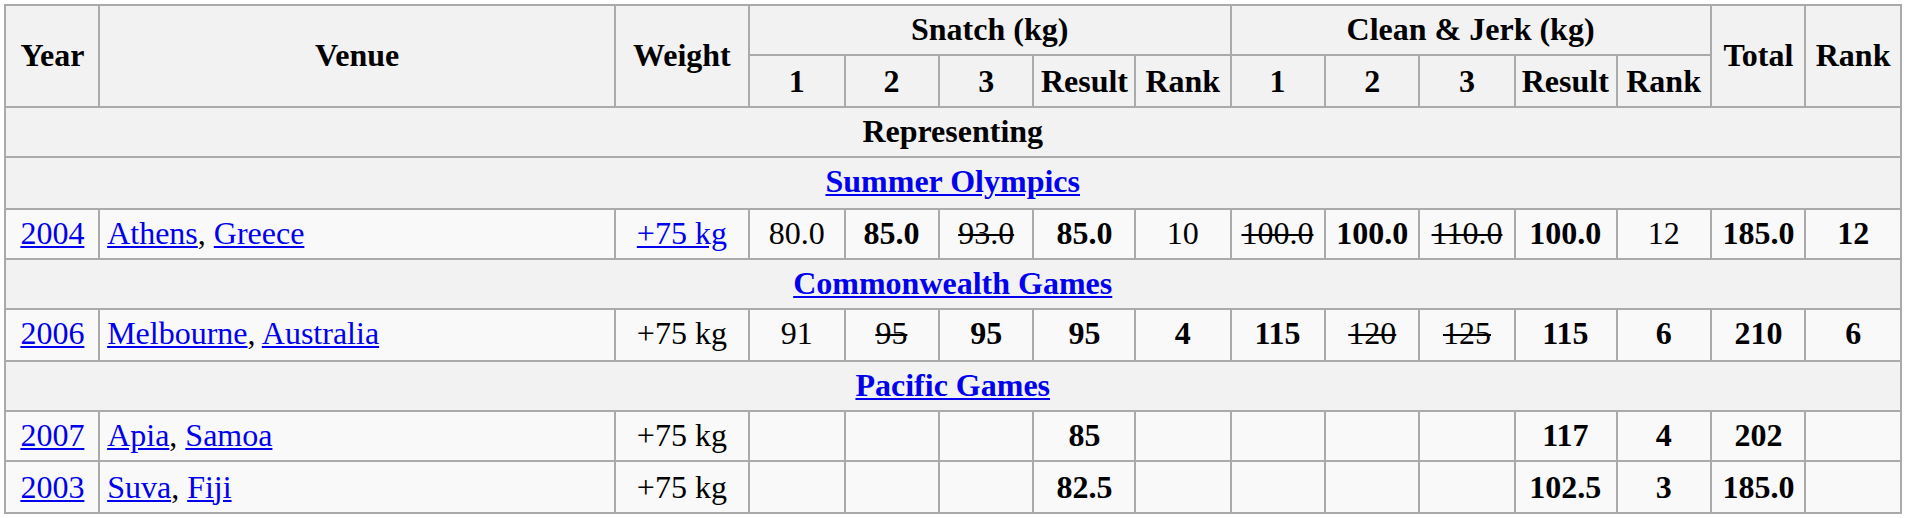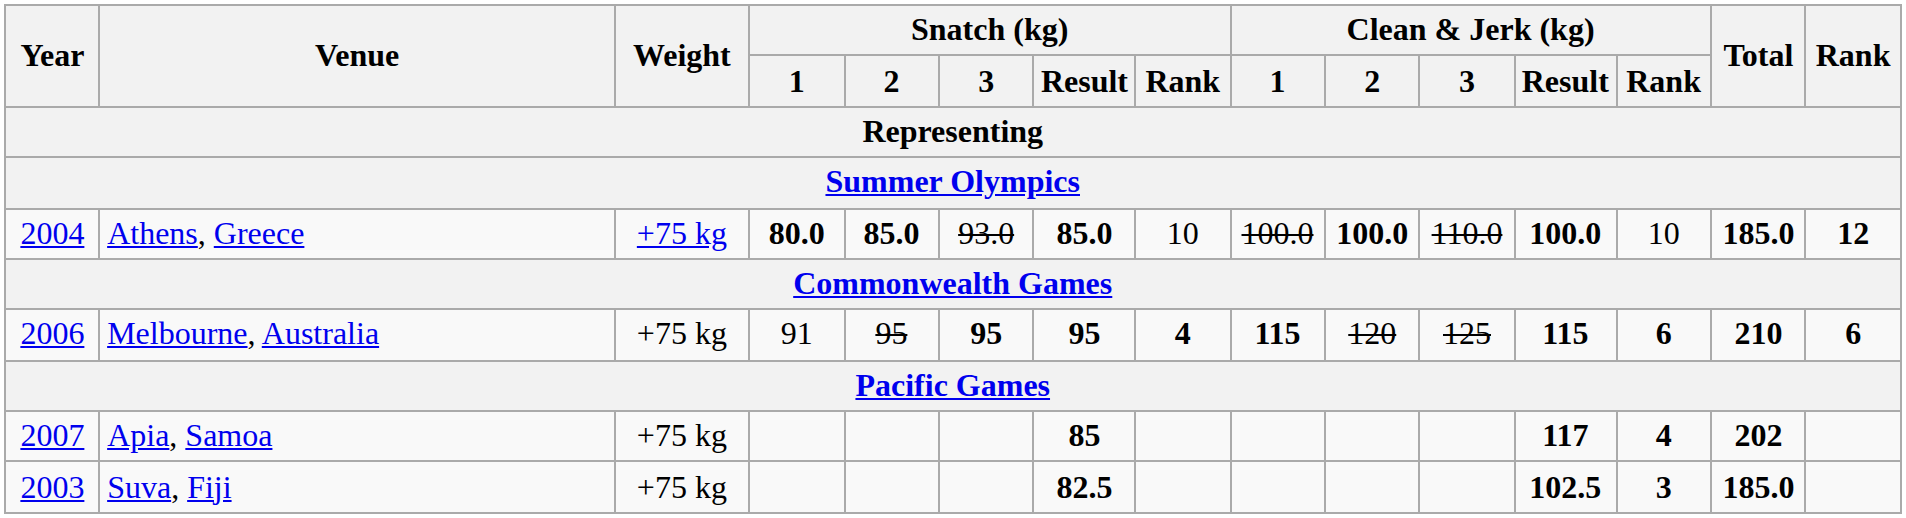 <table class = "wikitable" style="text-align:center;">
 <tr>
 <th rowspan=2 width=40>Year</th>
 <th rowspan=2 width=250>Venue</th>
 <th rowspan=2 width=60>Weight</th>
 <th colspan=5>Snatch (kg)</th>
 <th colspan=5>Clean & Jerk (kg)</th>
 <th rowspan=2 width=40>Total</th>
 <th rowspan=2 width=40>Rank</th>
 </tr>
 <tr>
 <th width=40>1</th>
 <th width=40>2</th>
 <th width=40>3</th>
 <th width=40>Result</th>
 <th width=40>Rank</th>
 <th width=40>1</th>
 <th width=40>2</th>
 <th width=40>3</th>
 <th width=40>Result</th>
 <th width=40>Rank</th>
 </tr>
 <tr>
 <th colspan=15>Representing </th>
 </tr>
 <tr>
 <th colspan=15><a href='#'>Summer Olympics</a></th>
 </tr>
 <tr>
 <td><a href='#'>2004</a></td>
 <td align=left> <a href='#'>Athens</a>, <a href='#'>Greece</a></td>
 <td><a href='#'>+75 kg</a></td>
-<td>80.0</td>
+<td><strong>80.0</strong></td>
 <td><strong>85.0</strong></td>
 <td><s>93.0</s></td>
 <td><strong>85.0</strong></td>
 <td>10</td>
 <td><s>100.0</s></td>
 <td><strong>100.0</strong></td>
 <td><s>110.0</s></td>
 <td><strong>100.0</strong></td>
-<td>12</td>
+<td>10</td>
 <td><strong>185.0</strong></td>
 <td><strong>12</strong></td>
 </tr>
 <tr>
 <th colspan=15><a href='#'>Commonwealth Games</a></th>
 </tr>
 <tr>
 <td><a href='#'>2006</a></td>
 <td align=left> <a href='#'>Melbourne</a>, <a href='#'>Australia</a></td>
 <td>+75 kg</td>
 <td>91</td>
 <td><s>95</s></td>
 <td><strong>95</strong></td>
 <td><strong>95</strong></td>
 <td><strong>4</strong></td>
 <td><strong>115</strong></td>
 <td><s>120</s></td>
 <td><s>125</s></td>
 <td><strong>115</strong></td>
 <td><strong>6</strong></td>
 <td><strong>210</strong></td>
 <td><strong>6</strong></td>
 </tr>
 <tr>
 <th colspan=15><a href='#'>Pacific Games</a></th>
 </tr>
 <tr>
 <td><a href='#'>2007</a></td>
 <td align=left> <a href='#'>Apia</a>, <a href='#'>Samoa</a></td>
 <td>+75 kg</td>
 <td></td>
 <td></td>
 <td></td>
 <td><strong>85</strong></td>
 <td><strong></strong></td>
 <td></td>
 <td></td>
 <td></td>
 <td><strong>117</strong></td>
 <td><strong>4</strong></td>
 <td><strong>202</strong></td>
 <td><strong></strong></td>
 </tr>
 <tr>
 <td><a href='#'>2003</a></td>
 <td align=left> <a href='#'>Suva</a>, <a href='#'>Fiji</a></td>
 <td>+75 kg</td>
 <td></td>
 <td></td>
 <td></td>
 <td><strong>82.5</strong></td>
 <td><strong></strong></td>
 <td></td>
 <td></td>
 <td></td>
 <td><strong>102.5</strong></td>
 <td><strong>3</strong></td>
 <td><strong>185.0</strong></td>
 <td><strong></strong></td>
 </tr>
 </table>
